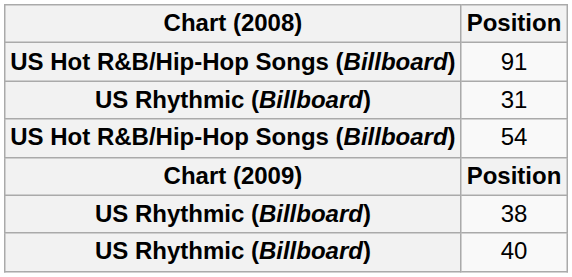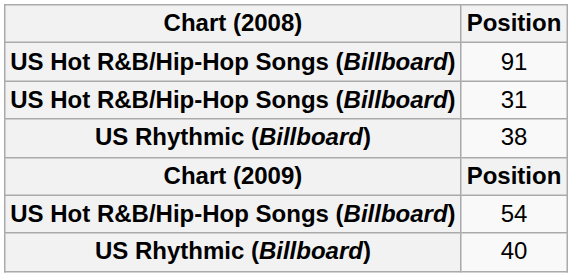 <table class="wikitable plainrowheaders" style="text-align:center">
 <tr>
 <th scope="col">Chart (2008)</th>
 <th scope="col">Position</th>
 </tr>
 <tr>
 <th scope="row">US Hot R&B/Hip-Hop Songs (<em>Billboard</em>)</th>
 <td>91</td>
 </tr>
 <tr>
+<th scope="row">US Hot R&B/Hip-Hop Songs (<em>Billboard</em>)</th>
+<td>31</td>
+</tr>
+<tr>
 <th scope="row">US Rhythmic (<em>Billboard</em>)</th>
-<td>31</td>
+<td>38</td>
+</tr>
+<tr>
+<th scope="col">Chart (2009)</th>
+<th scope="col">Position</th>
 </tr>
 <tr>
 <th scope="row">US Hot R&B/Hip-Hop Songs (<em>Billboard</em>)</th>
 <td>54</td>
 </tr>
 <tr>
-<th scope="col">Chart (2009)</th>
-<th scope="col">Position</th>
-</tr>
-<tr>
-<th scope="row">US Rhythmic (<em>Billboard</em>)</th>
-<td>38</td>
-</tr>
-<tr>
 <th scope="row">US Rhythmic (<em>Billboard</em>)</th>
 <td>40</td>
 </tr>
 </table>
